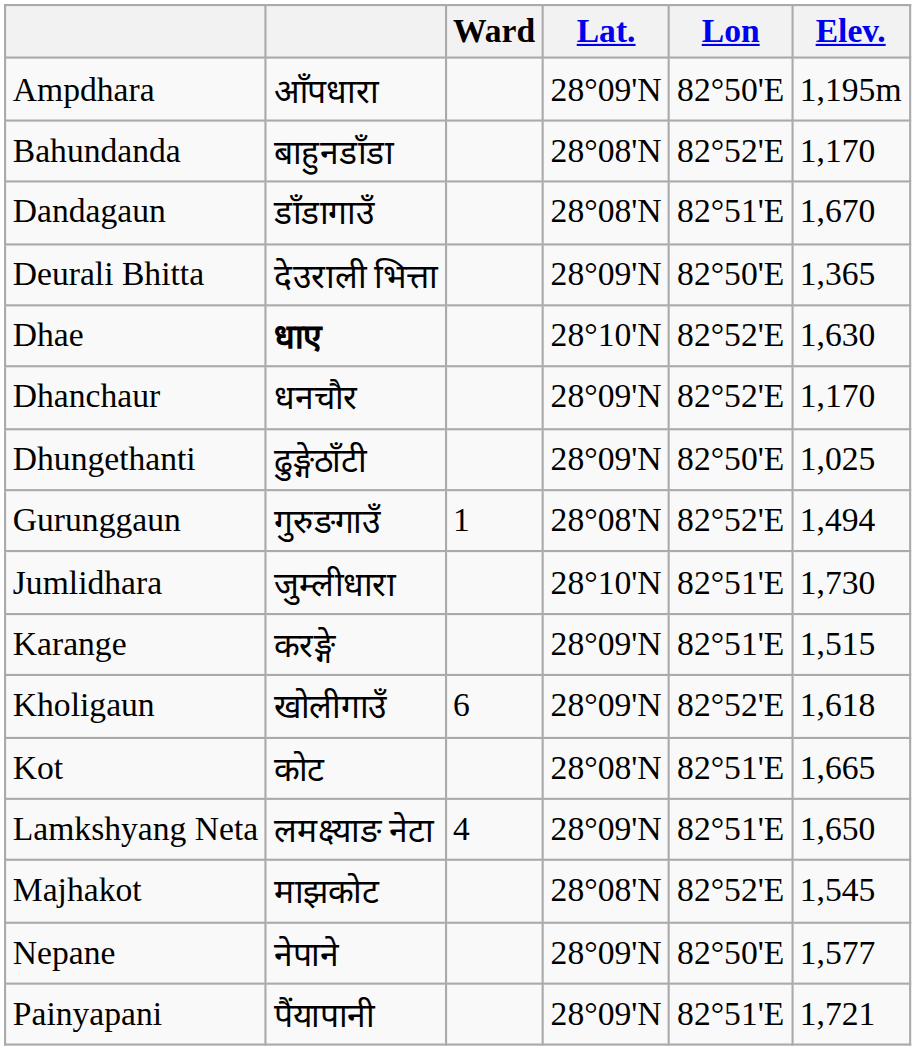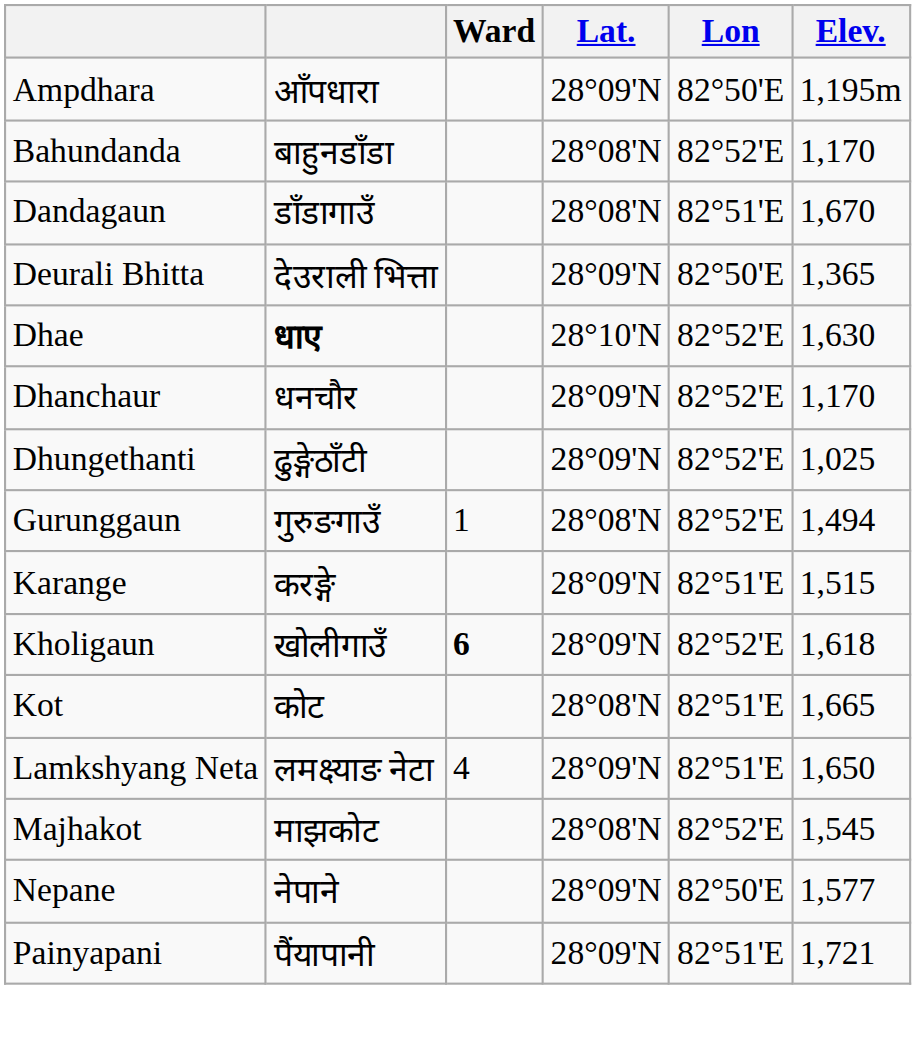 <table class="wikitable">
 <tr>
 <th></th>
 <th></th>
 <th>Ward</th>
 <th><a href='#'>Lat.</a></th>
 <th><a href='#'>Lon</a></th>
 <th><a href='#'>Elev.</a></th>
 </tr>
 <tr>
 <td>Ampdhara</td>
 <td>आँपधारा</td>
 <td></td>
 <td>28°09'N</td>
 <td>82°50'E</td>
 <td>1,195m</td>
 </tr>
 <tr>
 <td>Bahundanda</td>
 <td>बाहुनडाँडा</td>
 <td></td>
 <td>28°08'N</td>
 <td>82°52'E</td>
 <td>1,170</td>
 </tr>
 <tr>
 <td>Dandagaun</td>
 <td>डाँडागाउँ</td>
 <td></td>
 <td>28°08'N</td>
 <td>82°51'E</td>
 <td>1,670</td>
 </tr>
 <tr>
 <td>Deurali Bhitta</td>
 <td>देउराली भित्ता</td>
 <td></td>
 <td>28°09'N</td>
 <td>82°50'E</td>
 <td>1,365</td>
 </tr>
 <tr>
 <td>Dhae</td>
 <td><strong>धाए</strong></td>
 <td></td>
 <td>28°10'N</td>
 <td>82°52'E</td>
 <td>1,630</td>
 </tr>
 <tr>
 <td>Dhanchaur</td>
 <td>धनचौर</td>
 <td></td>
 <td>28°09'N</td>
 <td>82°52'E</td>
 <td>1,170</td>
 </tr>
 <tr>
 <td>Dhungethanti</td>
 <td>ढुङ्गेठाँटी</td>
 <td></td>
 <td>28°09'N</td>
-<td>82°50'E</td>
+<td>82°52'E</td>
 <td>1,025</td>
 </tr>
 <tr>
 <td>Gurunggaun</td>
 <td>गुरुङगाउँ</td>
 <td>1</td>
 <td>28°08'N</td>
 <td>82°52'E</td>
 <td>1,494</td>
-</tr>
-<tr>
-<td>Jumlidhara</td>
-<td>जुम्लीधारा</td>
-<td></td>
-<td>28°10'N</td>
-<td>82°51'E</td>
-<td>1,730</td>
 </tr>
 <tr>
 <td>Karange</td>
 <td>करङ्गे</td>
 <td></td>
 <td>28°09'N</td>
 <td>82°51'E</td>
 <td>1,515</td>
 </tr>
 <tr>
 <td>Kholigaun</td>
 <td>खोलीगाउँ</td>
-<td>6</td>
+<td><strong>6</strong></td>
 <td>28°09'N</td>
 <td>82°52'E</td>
 <td>1,618</td>
 </tr>
 <tr>
 <td>Kot</td>
 <td>कोट</td>
 <td></td>
 <td>28°08'N</td>
 <td>82°51'E</td>
 <td>1,665</td>
 </tr>
 <tr>
 <td>Lamkshyang Neta</td>
 <td>लमक्ष्याङ नेटा</td>
 <td>4</td>
 <td>28°09'N</td>
 <td>82°51'E</td>
 <td>1,650</td>
 </tr>
 <tr>
 <td>Majhakot</td>
 <td>माझकोट</td>
 <td></td>
 <td>28°08'N</td>
 <td>82°52'E</td>
 <td>1,545</td>
 </tr>
 <tr>
 <td>Nepane</td>
 <td>नेपाने</td>
 <td></td>
 <td>28°09'N</td>
 <td>82°50'E</td>
 <td>1,577</td>
 </tr>
 <tr>
 <td>Painyapani</td>
 <td>पैंयापानी</td>
 <td></td>
 <td>28°09'N</td>
 <td>82°51'E</td>
 <td>1,721</td>
 </tr>
 </table>
